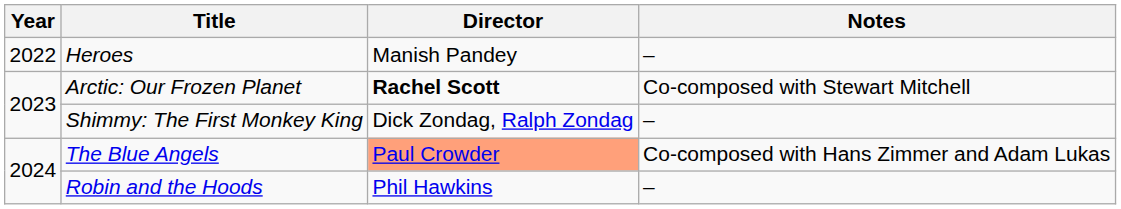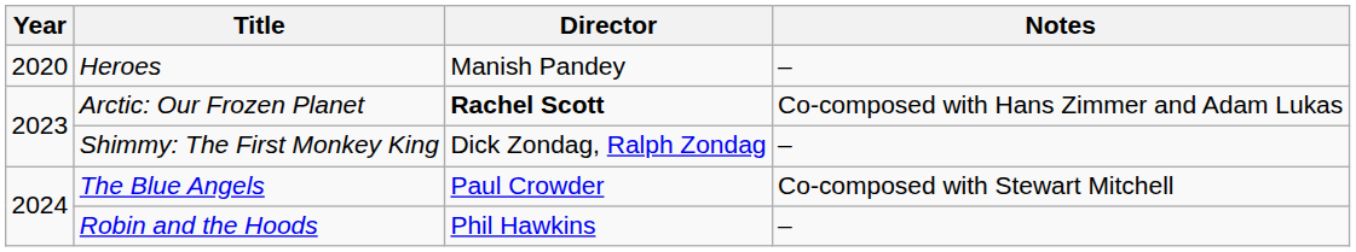 <table class="wikitable plainrowheaders" style="text-align:left;">
 <tr>
 <th>Year</th>
 <th>Title</th>
 <th>Director</th>
 <th>Notes</th>
 </tr>
 <tr>
-<td align="center" rowspan="1">2022</td>
+<td align="center" rowspan="1">2020</td>
 <td><em>Heroes</em></td>
 <td>Manish Pandey</td>
 <td>–</td>
 </tr>
 <tr>
 <td align="center" rowspan="2">2023</td>
 <td><em>Arctic: Our Frozen Planet</em></td>
 <td><strong>Rachel Scott</strong></td>
-<td>Co-composed with Stewart Mitchell</td>
+<td>Co-composed with Hans Zimmer and Adam Lukas</td>
 </tr>
 <tr>
 <td><em>Shimmy: The First Monkey King</em></td>
 <td>Dick Zondag, <a href='#'>Ralph Zondag</a></td>
 <td>–</td>
 </tr>
 <tr>
 <td align="center" rowspan="2">2024</td>
 <td><em><a href='#'>The Blue Angels</a></em></td>
-<td style="background: lightsalmon;"><a href='#'>Paul Crowder</a></td>
-<td>Co-composed with Hans Zimmer and Adam Lukas</td>
+<td><a href='#'>Paul Crowder</a></td>
+<td>Co-composed with Stewart Mitchell</td>
 </tr>
 <tr>
 <td><em><a href='#'>Robin and the Hoods</a></em></td>
 <td><a href='#'>Phil Hawkins</a></td>
 <td>–</td>
 </tr>
 </table>
